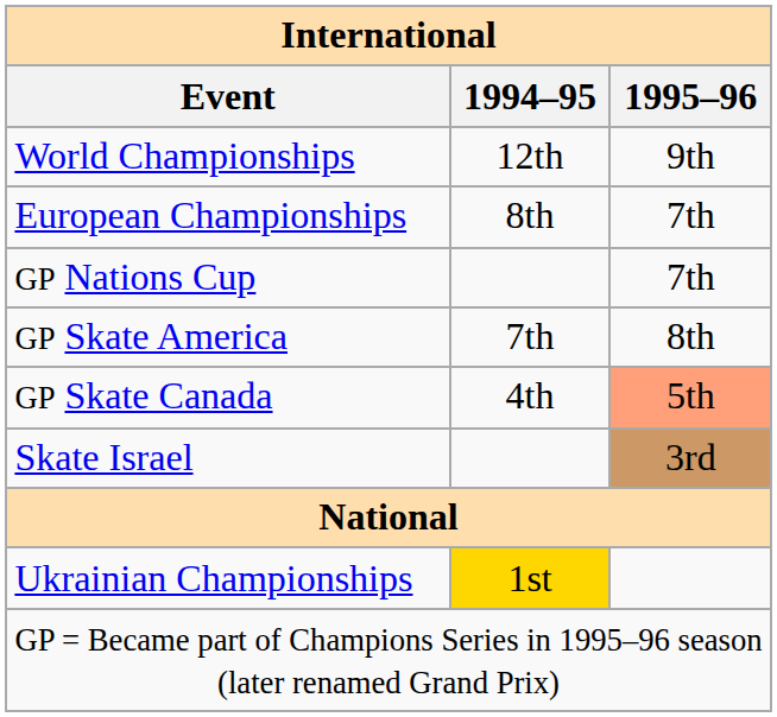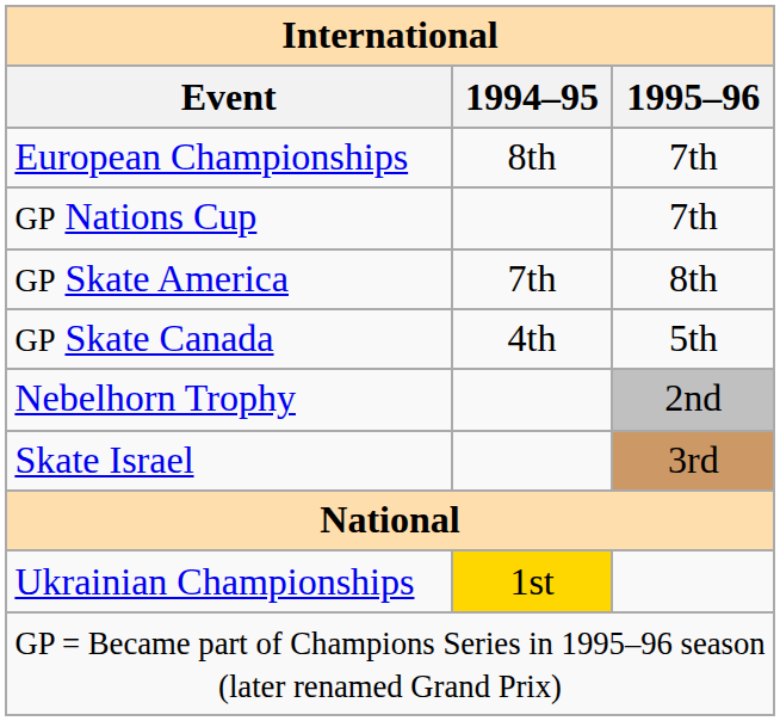 <table class="wikitable" style="text-align:center">
 <tr>
 <th style="background-color: #ffdead; " colspan=3 align=center><strong>International</strong></th>
 </tr>
 <tr>
 <th>Event</th>
 <th>1994–95</th>
 <th>1995–96</th>
-</tr>
-<tr>
-<td align=left><a href='#'>World Championships</a></td>
-<td>12th</td>
-<td>9th</td>
 </tr>
 <tr>
 <td align=left><a href='#'>European Championships</a></td>
 <td>8th</td>
 <td>7th</td>
 </tr>
 <tr>
 <td align=left><small>GP</small> <a href='#'>Nations Cup</a></td>
 <td></td>
 <td>7th</td>
 </tr>
 <tr>
 <td align=left><small>GP</small> <a href='#'>Skate America</a></td>
 <td>7th</td>
 <td>8th</td>
 </tr>
 <tr>
 <td align=left><small>GP</small> <a href='#'>Skate Canada</a></td>
 <td>4th</td>
-<td style="background: lightsalmon;">5th</td>
+<td>5th</td>
+</tr>
+<tr>
+<td align=left><a href='#'>Nebelhorn Trophy</a></td>
+<td></td>
+<td bgcolor=silver>2nd</td>
 </tr>
 <tr>
 <td align=left><a href='#'>Skate Israel</a></td>
 <td></td>
 <td bgcolor=cc9966>3rd</td>
 </tr>
 <tr>
 <th style="background-color: #ffdead; " colspan=3 align=center><strong>National</strong></th>
 </tr>
 <tr>
 <td align=left><a href='#'>Ukrainian Championships</a></td>
 <td bgcolor=gold>1st</td>
 <td></td>
 </tr>
 <tr>
 <td colspan=3 align=center><small> GP = Became part of Champions Series in 1995–96 season <br> (later renamed Grand Prix) </small></td>
 </tr>
 </table>
